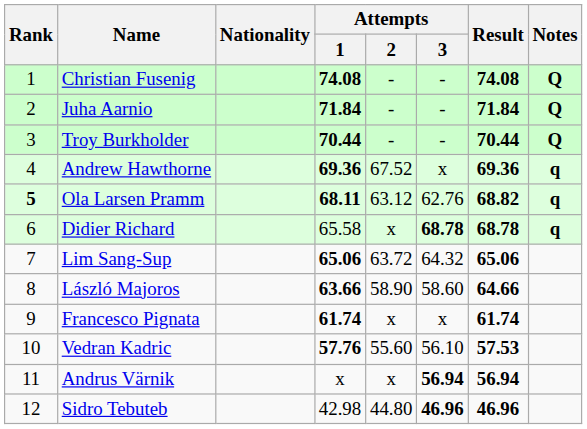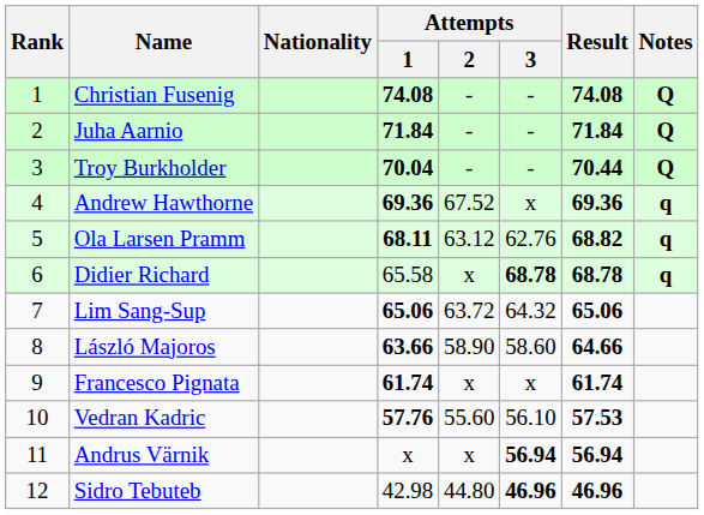 <table class="wikitable sortable" style="text-align:center">
 <tr>
 <th rowspan=2>Rank</th>
 <th rowspan=2>Name</th>
 <th rowspan=2>Nationality</th>
 <th colspan=3>Attempts</th>
 <th rowspan=2>Result</th>
 <th rowspan=2>Notes</th>
 </tr>
 <tr>
 <th>1</th>
 <th>2</th>
 <th>3</th>
 </tr>
 <tr bgcolor=ccffcc>
 <td>1</td>
 <td align=left><a href='#'>Christian Fusenig</a></td>
 <td align=left></td>
 <td><strong>74.08</strong></td>
 <td>-</td>
 <td>-</td>
 <td><strong>74.08</strong></td>
 <td><strong>Q</strong></td>
 </tr>
 <tr bgcolor=ccffcc>
 <td>2</td>
 <td align=left><a href='#'>Juha Aarnio</a></td>
 <td align=left></td>
 <td><strong>71.84</strong></td>
 <td>-</td>
 <td>-</td>
 <td><strong>71.84</strong></td>
 <td><strong>Q</strong></td>
 </tr>
 <tr bgcolor=ccffcc>
 <td>3</td>
 <td align=left><a href='#'>Troy Burkholder</a></td>
 <td align=left></td>
-<td><strong>70.44</strong></td>
+<td><strong>70.04</strong></td>
 <td>-</td>
 <td>-</td>
 <td><strong>70.44</strong></td>
 <td><strong>Q</strong></td>
 </tr>
 <tr bgcolor=ddffdd>
 <td>4</td>
 <td align=left><a href='#'>Andrew Hawthorne</a></td>
 <td align=left></td>
 <td><strong>69.36</strong></td>
 <td>67.52</td>
 <td>x</td>
 <td><strong>69.36</strong></td>
 <td><strong>q</strong></td>
 </tr>
 <tr bgcolor=ddffdd>
-<td><strong>5</strong></td>
+<td>5</td>
 <td align=left><a href='#'>Ola Larsen Pramm</a></td>
 <td align=left></td>
 <td><strong>68.11</strong></td>
 <td>63.12</td>
 <td>62.76</td>
 <td><strong>68.82</strong></td>
 <td><strong>q</strong></td>
 </tr>
 <tr bgcolor=ddffdd>
 <td>6</td>
 <td align=left><a href='#'>Didier Richard</a></td>
 <td align=left></td>
 <td>65.58</td>
 <td>x</td>
 <td><strong>68.78</strong></td>
 <td><strong>68.78</strong></td>
 <td><strong>q</strong></td>
 </tr>
 <tr>
 <td>7</td>
 <td align=left><a href='#'>Lim Sang-Sup</a></td>
 <td align=left></td>
 <td><strong>65.06</strong></td>
 <td>63.72</td>
 <td>64.32</td>
 <td><strong>65.06</strong></td>
 <td></td>
 </tr>
 <tr>
 <td>8</td>
 <td align=left><a href='#'>László Majoros</a></td>
 <td align=left></td>
 <td><strong>63.66</strong></td>
 <td>58.90</td>
 <td>58.60</td>
 <td><strong>64.66</strong></td>
 <td></td>
 </tr>
 <tr>
 <td>9</td>
 <td align=left><a href='#'>Francesco Pignata</a></td>
 <td align=left></td>
 <td><strong>61.74</strong></td>
 <td>x</td>
 <td>x</td>
 <td><strong>61.74</strong></td>
 <td></td>
 </tr>
 <tr>
 <td>10</td>
 <td align=left><a href='#'>Vedran Kadric</a></td>
 <td align=left></td>
 <td><strong>57.76</strong></td>
 <td>55.60</td>
 <td>56.10</td>
 <td><strong>57.53</strong></td>
 <td></td>
 </tr>
 <tr>
 <td>11</td>
 <td align=left><a href='#'>Andrus Värnik</a></td>
 <td align=left></td>
 <td>x</td>
 <td>x</td>
 <td><strong>56.94</strong></td>
 <td><strong>56.94</strong></td>
 <td></td>
 </tr>
 <tr>
 <td>12</td>
 <td align=left><a href='#'>Sidro Tebuteb</a></td>
 <td align=left></td>
 <td>42.98</td>
 <td>44.80</td>
 <td><strong>46.96</strong></td>
 <td><strong>46.96</strong></td>
 <td></td>
 </tr>
 </table>
